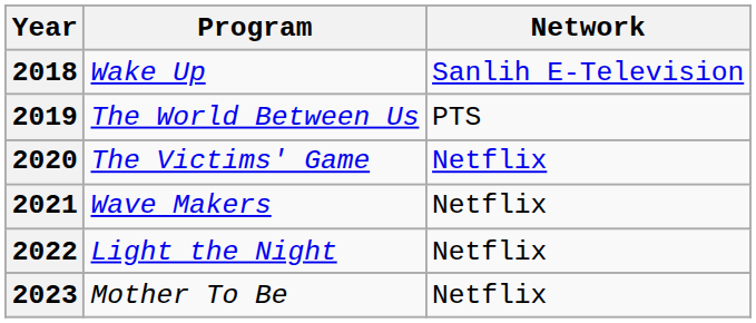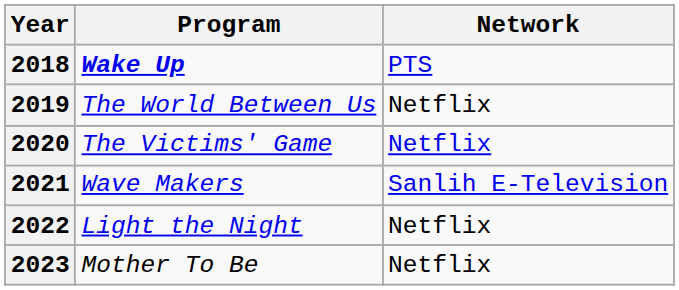 <table class="wikitable plainrowheaders">
 <tr>
 <th>Year</th>
 <th>Program</th>
 <th>Network</th>
 </tr>
 <tr>
 <th scope="row">2018</th>
-<td><em><a href='#'>Wake Up</a></em></td>
-<td><a href='#'>Sanlih E-Television</a></td>
+<td><strong><em><a href='#'>Wake Up</a></em></strong></td>
+<td><a href='#'>PTS</a></td>
 </tr>
 <tr>
 <th scope="row">2019</th>
 <td><em><a href='#'>The World Between Us</a></em></td>
-<td>PTS</td>
+<td>Netflix</td>
 </tr>
 <tr>
 <th scope="row">2020</th>
 <td><em><a href='#'>The Victims' Game</a></em></td>
 <td><a href='#'>Netflix</a></td>
 </tr>
 <tr>
 <th scope="row">2021</th>
 <td><em><a href='#'>Wave Makers</a></em></td>
-<td>Netflix</td>
+<td><a href='#'>Sanlih E-Television</a></td>
 </tr>
 <tr>
 <th scope="row">2022</th>
 <td><em><a href='#'>Light the Night</a></em></td>
 <td>Netflix</td>
 </tr>
 <tr>
 <th scope="row">2023</th>
 <td><em>Mother To Be</em></td>
 <td>Netflix</td>
 </tr>
 </table>
